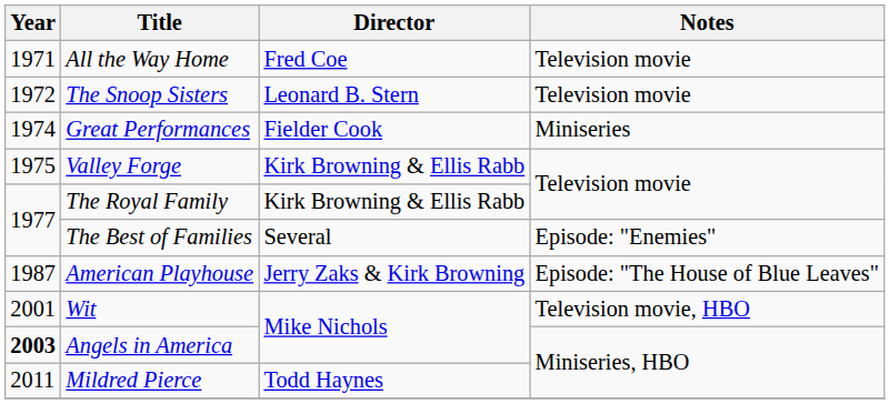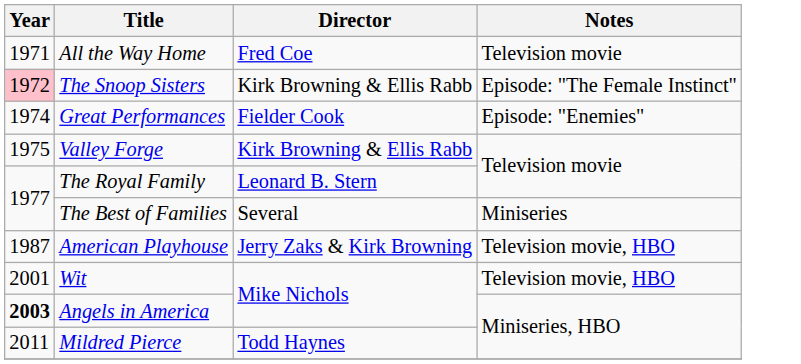 <table class="wikitable sortable">
 <tr>
 <th>Year</th>
 <th>Title</th>
 <th>Director</th>
 <th>Notes</th>
 </tr>
 <tr>
 <td>1971</td>
 <td><em>All the Way Home</em></td>
 <td><a href='#'>Fred Coe</a></td>
 <td>Television movie</td>
 </tr>
 <tr>
-<td>1972</td>
+<td style="background: pink;">1972</td>
 <td><em><a href='#'>The Snoop Sisters</a></em></td>
-<td><a href='#'>Leonard B. Stern</a></td>
-<td>Television movie</td>
+<td>Kirk Browning & Ellis Rabb</td>
+<td>Episode: "The Female Instinct"</td>
 </tr>
 <tr>
 <td>1974</td>
 <td><em><a href='#'>Great Performances</a></em></td>
 <td><a href='#'>Fielder Cook</a></td>
-<td>Miniseries</td>
+<td>Episode: "Enemies"</td>
 </tr>
 <tr>
 <td>1975</td>
 <td><em><a href='#'>Valley Forge</a></em></td>
 <td><a href='#'>Kirk Browning</a> & <a href='#'>Ellis Rabb</a></td>
 <td rowspan="2">Television movie</td>
 </tr>
 <tr>
 <td rowspan=2>1977</td>
 <td><em>The Royal Family</em></td>
-<td>Kirk Browning & Ellis Rabb</td>
+<td><a href='#'>Leonard B. Stern</a></td>
 </tr>
 <tr>
 <td><em>The Best of Families</em></td>
 <td>Several</td>
-<td>Episode: "Enemies"</td>
+<td>Miniseries</td>
 </tr>
 <tr>
 <td>1987</td>
 <td><em><a href='#'>American Playhouse</a></em></td>
 <td><a href='#'>Jerry Zaks</a> & <a href='#'>Kirk Browning</a></td>
-<td>Episode: "The House of Blue Leaves"</td>
+<td>Television movie, <a href='#'>HBO</a></td>
 </tr>
 <tr>
 <td>2001</td>
 <td><em><a href='#'>Wit</a></em></td>
 <td rowspan="2"><a href='#'>Mike Nichols</a></td>
 <td>Television movie, <a href='#'>HBO</a></td>
 </tr>
 <tr>
 <td><strong>2003</strong></td>
 <td><em><a href='#'>Angels in America</a></em></td>
 <td rowspan="2">Miniseries, HBO</td>
 </tr>
 <tr>
 <td>2011</td>
 <td><em><a href='#'>Mildred Pierce</a></em></td>
 <td><a href='#'>Todd Haynes</a></td>
 </tr>
 <tr>
 </tr>
 </table>
